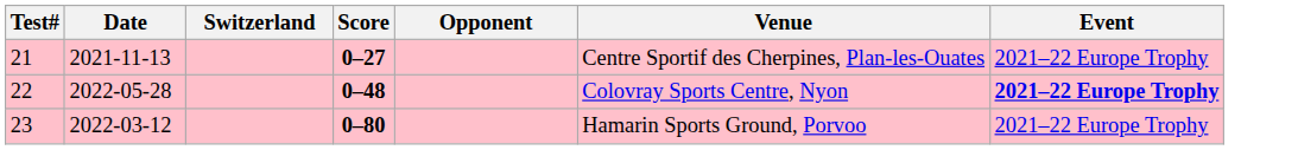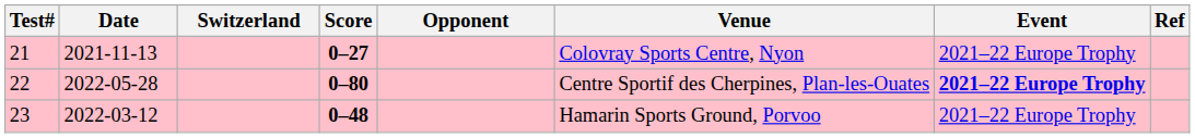 <table class="wikitable sortable">
 <tr>
 <th>Test#</th>
 <th style="width:10%">Date</th>
 <th style="width:12%">Switzerland</th>
 <th>Score</th>
 <th style="width:15%">Opponent</th>
 <th>Venue</th>
 <th>Event</th>
+<th>Ref</th>
 </tr>
 <tr bgcolor=pink>
 <td>21</td>
 <td>2021-11-13</td>
 <td></td>
 <td align=center><strong>0–27</strong></td>
 <td></td>
-<td>Centre Sportif des Cherpines, <a href='#'>Plan-les-Ouates</a></td>
+<td><a href='#'>Colovray Sports Centre</a>, <a href='#'>Nyon</a></td>
 <td><a href='#'>2021–22 Europe Trophy</a></td>
+<td></td>
 </tr>
 <tr bgcolor=pink>
 <td>22</td>
 <td>2022-05-28</td>
 <td></td>
-<td align=center><strong>0–48</strong></td>
+<td align=center><strong>0–80</strong></td>
 <td></td>
-<td><a href='#'>Colovray Sports Centre</a>, <a href='#'>Nyon</a></td>
+<td>Centre Sportif des Cherpines, <a href='#'>Plan-les-Ouates</a></td>
 <td><strong><a href='#'>2021–22 Europe Trophy</a></strong></td>
+<td></td>
 </tr>
 <tr bgcolor=pink>
 <td>23</td>
 <td>2022-03-12</td>
 <td></td>
-<td align=center><strong>0–80</strong></td>
+<td align=center><strong>0–48</strong></td>
 <td></td>
 <td>Hamarin Sports Ground, <a href='#'>Porvoo</a></td>
 <td><a href='#'>2021–22 Europe Trophy</a></td>
+<td></td>
 </tr>
 </table>
